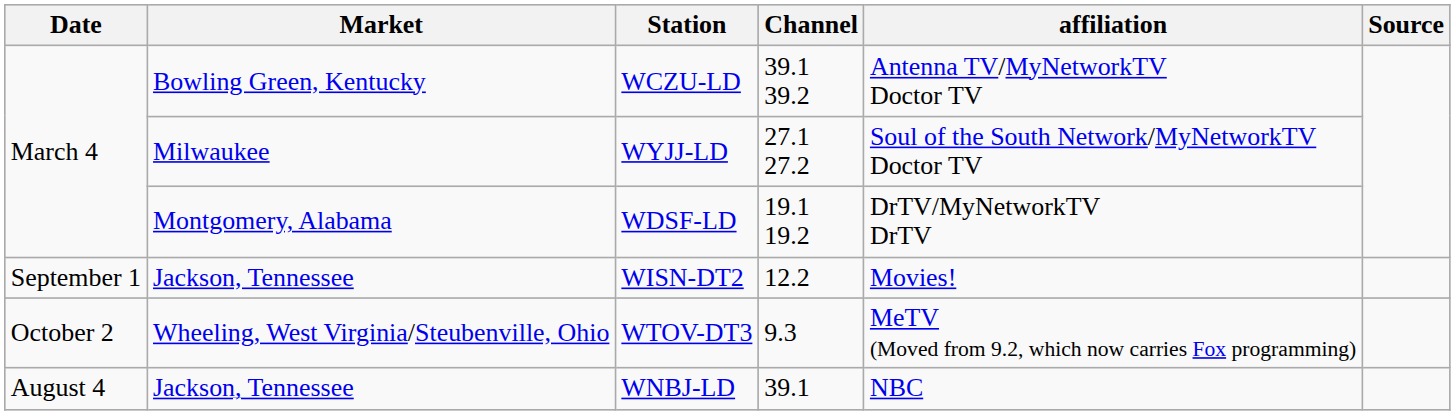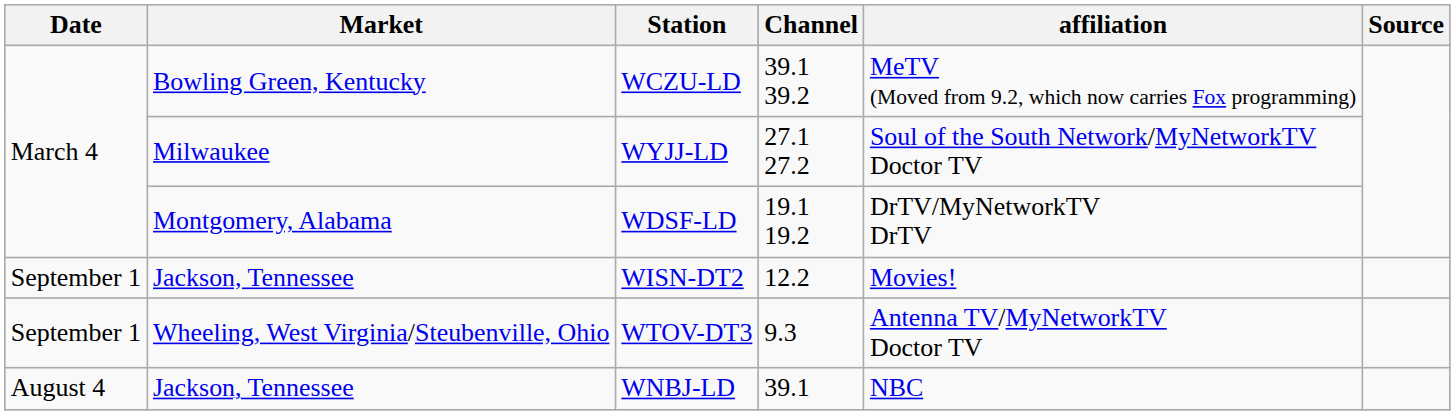 <table class="wikitable">
 <tr>
 <th>Date</th>
 <th>Market</th>
 <th>Station</th>
 <th>Channel</th>
 <th>affiliation</th>
 <th>Source</th>
 </tr>
 <tr>
 <td rowspan=3>March 4</td>
 <td><a href='#'>Bowling Green, Kentucky</a></td>
 <td><a href='#'>WCZU-LD</a></td>
 <td>39.1<br>39.2</td>
-<td><a href='#'>Antenna TV</a>/<a href='#'>MyNetworkTV</a><br>Doctor TV</td>
+<td><a href='#'>MeTV</a><br><small>(Moved from 9.2, which now carries <a href='#'>Fox</a> programming)</small></td>
 <td rowspan=3></td>
 </tr>
 <tr>
 <td><a href='#'>Milwaukee</a></td>
 <td><a href='#'>WYJJ-LD</a></td>
 <td>27.1 <br> 27.2</td>
 <td><a href='#'>Soul of the South Network</a>/<a href='#'>MyNetworkTV</a> <br> Doctor TV</td>
 </tr>
 <tr>
 <td><a href='#'>Montgomery, Alabama</a></td>
 <td><a href='#'>WDSF-LD</a></td>
 <td>19.1 <br> 19.2</td>
 <td>DrTV/MyNetworkTV <br> DrTV</td>
 </tr>
 <tr>
 <td>September 1</td>
 <td><a href='#'>Jackson, Tennessee</a></td>
 <td><a href='#'>WISN-DT2</a></td>
 <td>12.2</td>
 <td><a href='#'>Movies!</a></td>
 <td></td>
 </tr>
 <tr>
-<td>October 2</td>
+<td>September 1</td>
 <td><a href='#'>Wheeling, West Virginia</a>/<a href='#'>Steubenville, Ohio</a></td>
 <td><a href='#'>WTOV-DT3</a></td>
 <td>9.3</td>
-<td><a href='#'>MeTV</a><br><small>(Moved from 9.2, which now carries <a href='#'>Fox</a> programming)</small></td>
+<td><a href='#'>Antenna TV</a>/<a href='#'>MyNetworkTV</a><br>Doctor TV</td>
 <td></td>
 </tr>
 <tr>
 <td>August 4</td>
 <td><a href='#'>Jackson, Tennessee</a></td>
 <td><a href='#'>WNBJ-LD</a></td>
 <td>39.1</td>
 <td><a href='#'>NBC</a></td>
 <td></td>
 </tr>
 </table>
